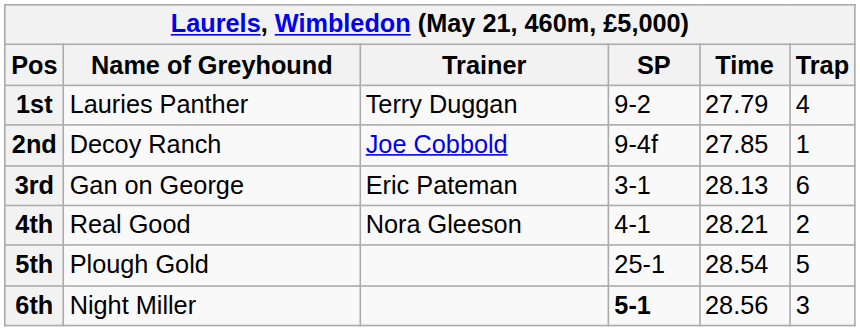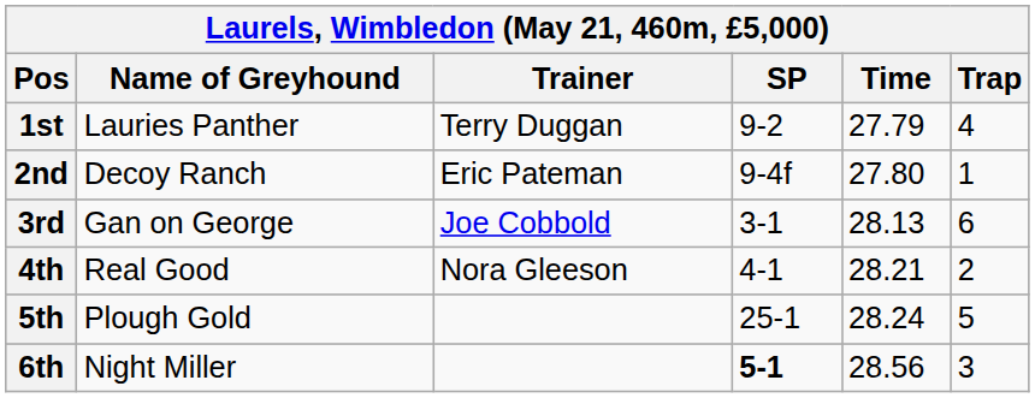 <table class="wikitable">
 <tr>
 <th colspan="6"><a href='#'>Laurels</a>, <a href='#'>Wimbledon</a> (May 21, 460m, £5,000)</th>
 </tr>
 <tr>
 <th width=30>Pos</th>
 <th width=180>Name of Greyhound</th>
 <th width=150>Trainer</th>
 <th width=50>SP</th>
 <th width=50>Time</th>
 <th width=30>Trap</th>
 </tr>
 <tr>
 <th>1st</th>
 <td>Lauries Panther</td>
 <td>Terry Duggan</td>
 <td>9-2</td>
 <td>27.79</td>
 <td>4</td>
 </tr>
 <tr>
 <th>2nd</th>
 <td>Decoy Ranch</td>
-<td><a href='#'>Joe Cobbold</a></td>
+<td>Eric Pateman</td>
 <td>9-4f</td>
-<td>27.85</td>
+<td>27.80</td>
 <td>1</td>
 </tr>
 <tr>
 <th>3rd</th>
 <td>Gan on George</td>
-<td>Eric Pateman</td>
+<td><a href='#'>Joe Cobbold</a></td>
 <td>3-1</td>
 <td>28.13</td>
 <td>6</td>
 </tr>
 <tr>
 <th>4th</th>
 <td>Real Good</td>
 <td>Nora Gleeson</td>
 <td>4-1</td>
 <td>28.21</td>
 <td>2</td>
 </tr>
 <tr>
 <th>5th</th>
 <td>Plough Gold</td>
 <td></td>
 <td>25-1</td>
-<td>28.54</td>
+<td>28.24</td>
 <td>5</td>
 </tr>
 <tr>
 <th>6th</th>
 <td>Night Miller</td>
 <td></td>
 <td><strong>5-1</strong></td>
 <td>28.56</td>
 <td>3</td>
 </tr>
 </table>
